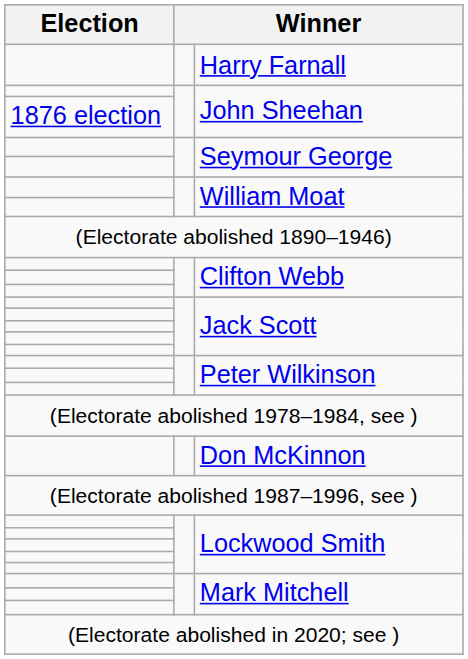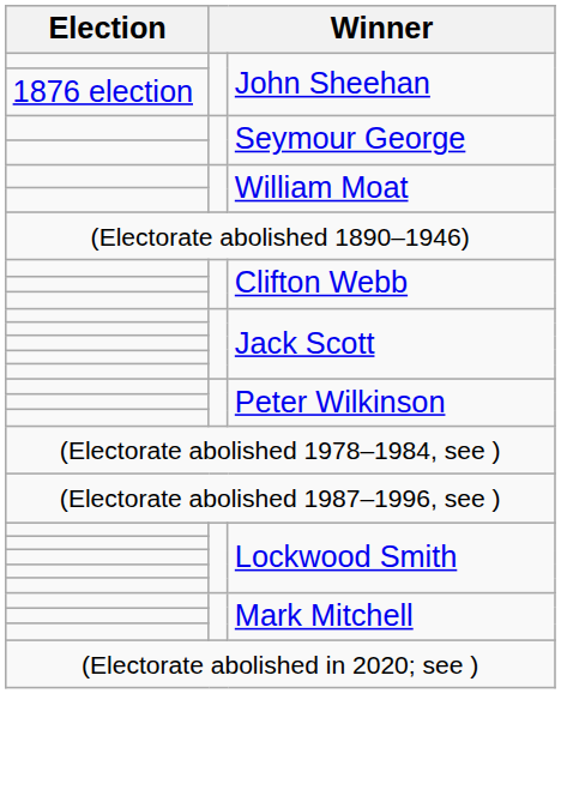 <table class="wikitable">
 <tr>
 <th width=100>Election</th>
 <th width=175 colspan=2>Winner</th>
-</tr>
-<tr>
-<td></td>
-<td width=5 bgcolor=></td>
-<td><a href='#'>Harry Farnall</a></td>
 </tr>
 <tr>
 <td></td>
 <td rowspan=2 bgcolor=></td>
 <td rowspan=2><a href='#'>John Sheehan</a></td>
 </tr>
 <tr>
 <td><a href='#'>1876 election</a></td>
 </tr>
 <tr>
 <td></td>
 <td rowspan=2 bgcolor=></td>
 <td rowspan=2><a href='#'>Seymour George</a></td>
 </tr>
 <tr>
 <td></td>
 </tr>
 <tr>
 <td></td>
 <td rowspan=2 bgcolor=></td>
 <td rowspan=2><a href='#'>William Moat</a></td>
 </tr>
 <tr>
 <td></td>
 </tr>
 <tr>
 <td colspan=3 align=center><small>(Electorate abolished 1890–1946)</small></td>
 </tr>
 <tr>
 <td></td>
 <td rowspan=3 bgcolor=></td>
 <td rowspan=3><a href='#'>Clifton Webb</a></td>
 </tr>
 <tr>
 <td></td>
 </tr>
 <tr>
 <td></td>
 </tr>
 <tr>
 <td></td>
 <td rowspan=5 bgcolor=></td>
 <td rowspan=5><a href='#'>Jack Scott</a></td>
 </tr>
 <tr>
 <td></td>
 </tr>
 <tr>
 <td></td>
 </tr>
 <tr>
 <td></td>
 </tr>
 <tr>
 <td></td>
 </tr>
 <tr>
 <td></td>
 <td rowspan=3 bgcolor=></td>
 <td rowspan=3><a href='#'>Peter Wilkinson</a></td>
 </tr>
 <tr>
 <td></td>
 </tr>
 <tr>
 <td></td>
 </tr>
 <tr>
 <td colspan=3 align=center><small>(Electorate abolished 1978–1984, see )</small></td>
 </tr>
 <tr>
-<td></td>
-<td bgcolor=></td>
-<td><a href='#'>Don McKinnon</a></td>
-</tr>
-<tr>
 <td colspan=3 align=center><small>(Electorate abolished 1987–1996, see )</small></td>
 </tr>
 <tr>
 <td></td>
 <td rowspan=5 bgcolor=></td>
 <td rowspan=5><a href='#'>Lockwood Smith</a></td>
 </tr>
 <tr>
 <td></td>
 </tr>
 <tr>
 <td></td>
 </tr>
 <tr>
 <td></td>
 </tr>
 <tr>
 <td></td>
 </tr>
 <tr>
 <td></td>
 <td rowspan=3 bgcolor=></td>
 <td rowspan=3><a href='#'>Mark Mitchell</a></td>
 </tr>
 <tr>
 <td></td>
 </tr>
 <tr>
 <td></td>
 </tr>
 <tr>
 <td colspan=3 align=center><small>(Electorate abolished in 2020; see )</small></td>
 </tr>
 </table>
